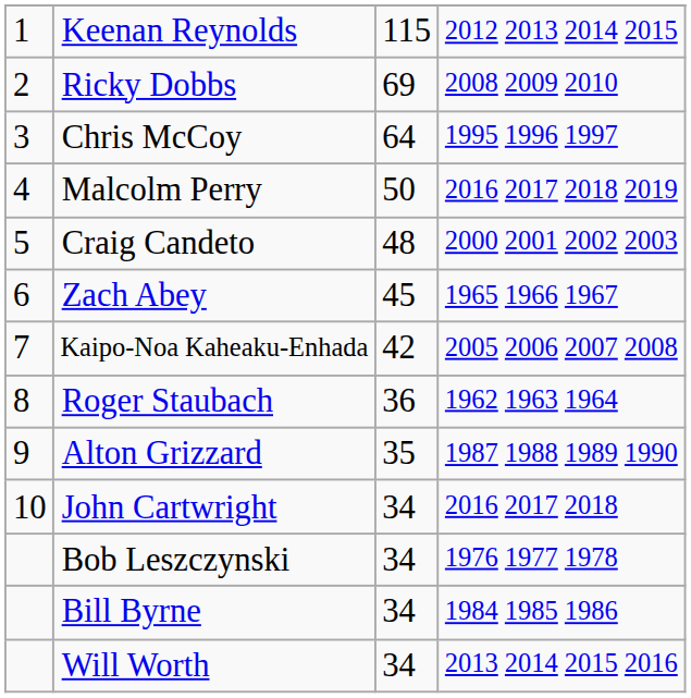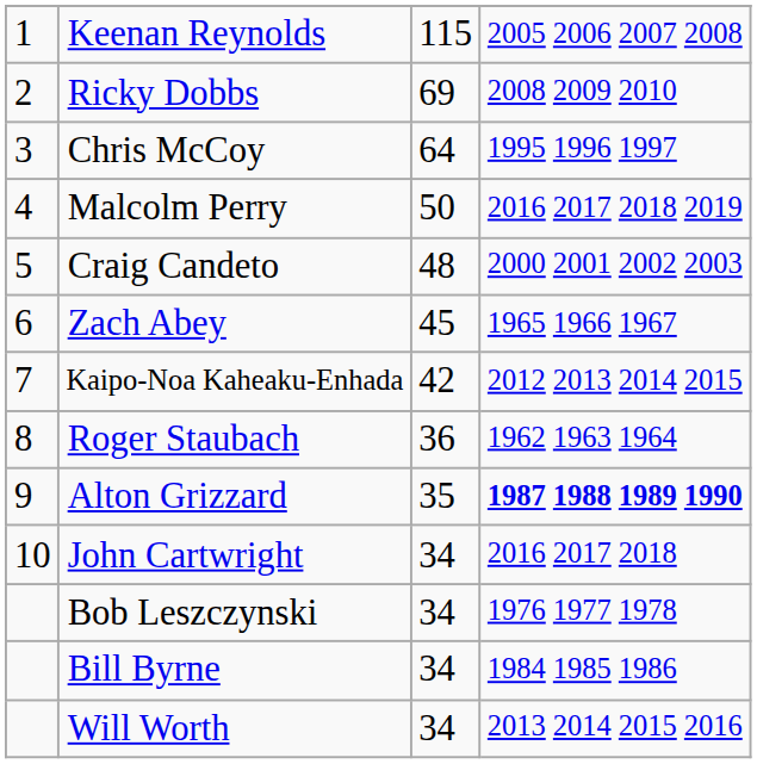 <table class="wikitable">
 <tr>
 </tr>
 <tr>
 <td>1</td>
 <td><a href='#'>Keenan Reynolds</a></td>
 <td><abbr>115</abbr></td>
-<td style="font-size:80%;"><a href='#'>2012</a> <a href='#'>2013</a> <a href='#'>2014</a> <a href='#'>2015</a></td>
+<td style="font-size:80%;"><a href='#'>2005</a> <a href='#'>2006</a> <a href='#'>2007</a> <a href='#'>2008</a></td>
 </tr>
 <tr>
 <td>2</td>
 <td><a href='#'>Ricky Dobbs</a></td>
 <td><abbr>69</abbr></td>
 <td style="font-size:80%;"><a href='#'>2008</a> <a href='#'>2009</a> <a href='#'>2010</a></td>
 </tr>
 <tr>
 <td>3</td>
 <td>Chris McCoy</td>
 <td><abbr>64</abbr></td>
 <td style="font-size:80%;"><a href='#'>1995</a> <a href='#'>1996</a> <a href='#'>1997</a></td>
 </tr>
 <tr>
 <td>4</td>
 <td>Malcolm Perry</td>
 <td><abbr>50</abbr></td>
 <td style="font-size:80%;"><a href='#'>2016</a> <a href='#'>2017</a> <a href='#'>2018</a> <a href='#'>2019</a></td>
 </tr>
 <tr>
 <td>5</td>
 <td>Craig Candeto</td>
 <td><abbr>48</abbr></td>
 <td style="font-size:80%;"><a href='#'>2000</a> <a href='#'>2001</a> <a href='#'>2002</a> <a href='#'>2003</a></td>
 </tr>
 <tr>
 <td>6</td>
 <td><a href='#'>Zach Abey</a></td>
 <td><abbr>45</abbr></td>
 <td style="font-size:80%;"><a href='#'>1965</a> <a href='#'>1966</a> <a href='#'>1967</a></td>
 </tr>
 <tr>
 <td>7</td>
 <td style="font-size:80%;">Kaipo-Noa Kaheaku-Enhada</td>
 <td><abbr>42</abbr></td>
-<td style="font-size:80%;"><a href='#'>2005</a> <a href='#'>2006</a> <a href='#'>2007</a> <a href='#'>2008</a></td>
+<td style="font-size:80%;"><a href='#'>2012</a> <a href='#'>2013</a> <a href='#'>2014</a> <a href='#'>2015</a></td>
 </tr>
 <tr>
 <td>8</td>
 <td><a href='#'>Roger Staubach</a></td>
 <td><abbr>36</abbr></td>
 <td style="font-size:80%;"><a href='#'>1962</a> <a href='#'>1963</a> <a href='#'>1964</a></td>
 </tr>
 <tr>
 <td>9</td>
 <td><a href='#'>Alton Grizzard</a></td>
 <td><abbr>35</abbr></td>
-<td style="font-size:80%;"><a href='#'>1987</a> <a href='#'>1988</a> <a href='#'>1989</a> <a href='#'>1990</a></td>
+<td style="font-size:80%;"><strong><a href='#'>1987</a> <a href='#'>1988</a> <a href='#'>1989</a> <a href='#'>1990</a></strong></td>
 </tr>
 <tr>
 <td>10</td>
 <td><a href='#'>John Cartwright</a></td>
 <td><abbr>34</abbr></td>
 <td style="font-size:80%;"><a href='#'>2016</a> <a href='#'>2017</a> <a href='#'>2018</a></td>
 </tr>
 <tr>
 <td></td>
 <td>Bob Leszczynski</td>
 <td><abbr>34</abbr></td>
 <td style="font-size:80%;"><a href='#'>1976</a> <a href='#'>1977</a> <a href='#'>1978</a></td>
 </tr>
 <tr>
 <td></td>
 <td><a href='#'>Bill Byrne</a></td>
 <td><abbr>34</abbr></td>
 <td style="font-size:80%;"><a href='#'>1984</a> <a href='#'>1985</a> <a href='#'>1986</a></td>
 </tr>
 <tr>
 <td></td>
 <td><a href='#'>Will Worth</a></td>
 <td><abbr>34</abbr></td>
 <td style="font-size:80%;"><a href='#'>2013</a> <a href='#'>2014</a> <a href='#'>2015</a> <a href='#'>2016</a></td>
 </tr>
 </table>
